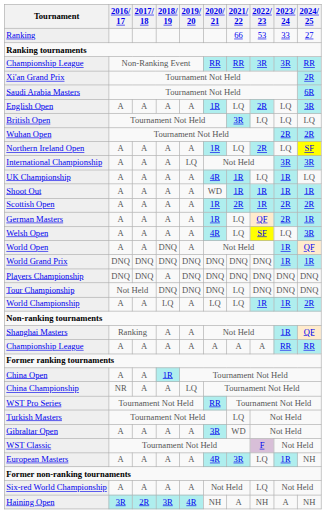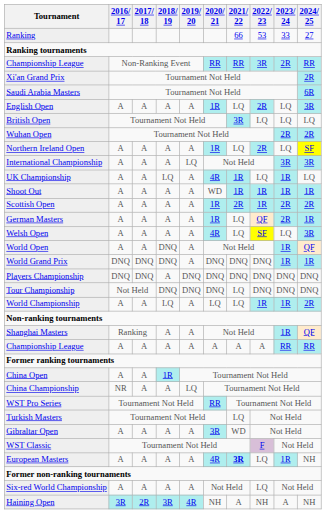 <table class="wikitable" style="font-size:85%;">
 <tr>
 <th>Tournament</th>
 <th><a href='#'>2016/<br>17</a></th>
 <th><a href='#'>2017/<br>18</a></th>
 <th><a href='#'>2018/<br>19</a></th>
 <th><a href='#'>2019/<br>20</a></th>
 <th><a href='#'>2020/<br>21</a></th>
 <th><a href='#'>2021/<br>22</a></th>
 <th><a href='#'>2022/<br>23</a></th>
 <th><a href='#'>2023/<br>24</a></th>
 <th><a href='#'>2024/<br>25</a></th>
 </tr>
 <tr>
 <td style="background:#EFEFEF;"><a href='#'>Ranking</a></td>
 <td align="center"></td>
 <td align="center"></td>
 <td align="center"></td>
 <td align="center"></td>
 <td align="center"></td>
 <td align="center"><a href='#'>66</a></td>
 <td align="center"><a href='#'>53</a></td>
 <td align="center"><a href='#'>33</a></td>
 <td align="center"><a href='#'>27</a></td>
 </tr>
 <tr>
 <td colspan="10"><strong>Ranking tournaments</strong></td>
 </tr>
 <tr>
 <td style="background:#EFEFEF;"><a href='#'>Championship League</a></td>
 <td align="center" colspan="4" style="color:#555555;">Non-Ranking Event</td>
 <td align="center" style="background:#afeeee;"><a href='#'>RR</a></td>
 <td align="center" style="background:#afeeee;"><a href='#'>RR</a></td>
 <td align="center" style="background:#afeeee;"><a href='#'>3R</a></td>
-<td align="center" style="background:#afeeee;"><a href='#'>3R</a></td>
+<td align="center" style="background:#afeeee;"><a href='#'>2R</a></td>
 <td align="center" style="background:#afeeee;"><a href='#'>RR</a></td>
 </tr>
 <tr>
 <td style="background:#EFEFEF;"><a href='#'>Xi'an Grand Prix</a></td>
 <td align="center" colspan="8" style="color:#555555;">Tournament Not Held</td>
 <td align="center" style="background:#afeeee;"><a href='#'>2R</a></td>
 </tr>
 <tr>
 <td style="background:#EFEFEF;"><a href='#'>Saudi Arabia Masters</a></td>
 <td align="center" colspan="8" style="color:#555555;">Tournament Not Held</td>
 <td align="center" style="background:#afeeee;"><a href='#'>6R</a></td>
 </tr>
 <tr>
 <td style="background:#EFEFEF;"><a href='#'>English Open</a></td>
 <td align="center" style="color:#555555;">A</td>
 <td align="center" style="color:#555555;">A</td>
 <td align="center" style="color:#555555;">A</td>
 <td align="center" style="color:#555555;">A</td>
 <td align="center" style="background:#afeeee;"><a href='#'>1R</a></td>
 <td align="center" style="color:#555555;">LQ</td>
 <td align="center" style="background:#afeeee;"><a href='#'>2R</a></td>
 <td align="center" style="color:#555555;">LQ</td>
 <td align="center" style="background:#afeeee;"><a href='#'>3R</a></td>
 </tr>
 <tr>
 <td style="background:#EFEFEF;"><a href='#'>British Open</a></td>
 <td align="center" colspan="5" style="color:#555555;">Tournament Not Held</td>
 <td align="center" style="background:#afeeee;"><a href='#'>3R</a></td>
 <td align="center" style="color:#555555;">LQ</td>
 <td align="center" style="color:#555555;">LQ</td>
 <td align="center" style="color:#555555;">LQ</td>
 </tr>
 <tr>
 <td style="background:#EFEFEF;"><a href='#'>Wuhan Open</a></td>
 <td align="center" colspan="7" style="color:#555555;">Tournament Not Held</td>
 <td align="center" style="background:#afeeee;"><a href='#'>2R</a></td>
 <td align="center" style="background:#afeeee;"><a href='#'>2R</a></td>
 </tr>
 <tr>
 <td style="background:#EFEFEF;"><a href='#'>Northern Ireland Open</a></td>
 <td align="center" style="color:#555555;">A</td>
 <td align="center" style="color:#555555;">A</td>
 <td align="center" style="color:#555555;">A</td>
 <td align="center" style="color:#555555;">A</td>
 <td align="center" style="background:#afeeee;"><a href='#'>1R</a></td>
 <td align="center" style="color:#555555;">LQ</td>
 <td align="center" style="background:#afeeee;"><a href='#'>2R</a></td>
 <td align="center" style="color:#555555;">LQ</td>
 <td align="center" style="background:yellow;"><a href='#'>SF</a></td>
 </tr>
 <tr>
 <td style="background:#EFEFEF;"><a href='#'>International Championship</a></td>
 <td align="center" style="color:#555555;">A</td>
 <td align="center" style="color:#555555;">A</td>
 <td align="center" style="color:#555555;">A</td>
 <td align="center" style="color:#555555;">LQ</td>
 <td align="center" colspan="3" style="color:#555555;">Not Held</td>
 <td align="center" style="background:#afeeee;"><a href='#'>3R</a></td>
 <td align="center" style="background:#afeeee;"><a href='#'>3R</a></td>
 </tr>
 <tr>
 <td style="background:#EFEFEF;"><a href='#'>UK Championship</a></td>
 <td align="center" style="color:#555555;">A</td>
 <td align="center" style="color:#555555;">A</td>
-<td align="center" style="color:#555555;">A</td>
+<td align="center" style="color:#555555;">LQ</td>
 <td align="center" style="color:#555555;">A</td>
 <td align="center" style="background:#afeeee;"><a href='#'>4R</a></td>
 <td align="center" style="background:#afeeee;"><a href='#'>1R</a></td>
 <td align="center" style="color:#555555;">LQ</td>
 <td align="center" style="background:#afeeee;"><a href='#'>1R</a></td>
 <td align="center" style="color:#555555;">LQ</td>
 </tr>
 <tr>
 <td style="background:#EFEFEF;"><a href='#'>Shoot Out</a></td>
 <td align="center" style="color:#555555;">A</td>
 <td align="center" style="color:#555555;">A</td>
 <td align="center" style="color:#555555;">A</td>
 <td align="center" style="color:#555555;">A</td>
 <td align="center" style="color:#555555;">WD</td>
 <td align="center" style="background:#afeeee;"><a href='#'>1R</a></td>
 <td align="center" style="background:#afeeee;"><a href='#'>1R</a></td>
 <td align="center" style="background:#afeeee;"><a href='#'>1R</a></td>
 <td align="center" style="background:#afeeee;"><a href='#'>1R</a></td>
 </tr>
 <tr>
 <td style="background:#EFEFEF;"><a href='#'>Scottish Open</a></td>
 <td align="center" style="color:#555555;">A</td>
 <td align="center" style="color:#555555;">A</td>
 <td align="center" style="color:#555555;">A</td>
 <td align="center" style="color:#555555;">A</td>
 <td align="center" style="background:#afeeee;"><a href='#'>1R</a></td>
 <td align="center" style="background:#afeeee;"><a href='#'>2R</a></td>
 <td align="center" style="background:#afeeee;"><a href='#'>1R</a></td>
 <td align="center" style="background:#afeeee;"><a href='#'>2R</a></td>
 <td align="center" style="background:#afeeee;"><a href='#'>2R</a></td>
 </tr>
 <tr>
 <td style="background:#EFEFEF;"><a href='#'>German Masters</a></td>
 <td align="center" style="color:#555555;">A</td>
 <td align="center" style="color:#555555;">A</td>
 <td align="center" style="color:#555555;">A</td>
 <td align="center" style="color:#555555;">A</td>
 <td align="center" style="background:#afeeee;"><a href='#'>1R</a></td>
 <td align="center" style="color:#555555;">LQ</td>
 <td align="center" style="background:#ffebcd;"><a href='#'>QF</a></td>
 <td align="center" style="background:#afeeee;"><a href='#'>2R</a></td>
 <td align="center" style="background:#afeeee;"><a href='#'>1R</a></td>
 </tr>
 <tr>
 <td style="background:#EFEFEF;"><a href='#'>Welsh Open</a></td>
 <td align="center" style="color:#555555;">A</td>
 <td align="center" style="color:#555555;">A</td>
 <td align="center" style="color:#555555;">A</td>
 <td align="center" style="color:#555555;">A</td>
 <td align="center" style="background:#afeeee;"><a href='#'>4R</a></td>
 <td align="center" style="color:#555555;">LQ</td>
 <td align="center" style="background:yellow;"><a href='#'>SF</a></td>
 <td align="center" style="color:#555555;">LQ</td>
 <td align="center" style="background:#afeeee;"><a href='#'>3R</a></td>
 </tr>
 <tr>
 <td style="background:#EFEFEF;"><a href='#'>World Open</a></td>
 <td align="center" style="color:#555555;">A</td>
 <td align="center" style="color:#555555;">A</td>
 <td align="center" style="color:#555555;">DNQ</td>
 <td align="center" style="color:#555555;">A</td>
 <td align="center" colspan="3" style="color:#555555;">Not Held</td>
 <td align="center" style="background:#afeeee;"><a href='#'>1R</a></td>
 <td align="center" style="background:#ffebcd;"><a href='#'>QF</a></td>
 </tr>
 <tr>
 <td style="background:#EFEFEF;"><a href='#'>World Grand Prix</a></td>
 <td align="center" style="color:#555555;">DNQ</td>
 <td align="center" style="color:#555555;">DNQ</td>
 <td align="center" style="color:#555555;">DNQ</td>
-<td align="center" style="color:#555555;">DNQ</td>
+<td align="center" style="color:#555555;">A</td>
 <td align="center" style="color:#555555;">DNQ</td>
 <td align="center" style="color:#555555;">DNQ</td>
 <td align="center" style="color:#555555;">DNQ</td>
 <td align="center" style="background:#afeeee;"><a href='#'>1R</a></td>
 <td align="center" style="background:#afeeee;"><a href='#'>1R</a></td>
 </tr>
 <tr>
 <td style="background:#EFEFEF;"><a href='#'>Players Championship</a></td>
 <td align="center" style="color:#555555;">DNQ</td>
 <td align="center" style="color:#555555;">DNQ</td>
 <td align="center" style="color:#555555;">A</td>
 <td align="center" style="color:#555555;">DNQ</td>
 <td align="center" style="color:#555555;">DNQ</td>
 <td align="center" style="color:#555555;">DNQ</td>
 <td align="center" style="color:#555555;">DNQ</td>
 <td align="center" style="color:#555555;">DNQ</td>
 <td align="center" style="color:#555555;">DNQ</td>
 </tr>
 <tr>
 <td style="background:#EFEFEF;"><a href='#'>Tour Championship</a></td>
 <td align="center" colspan="2" style="color:#555555;">Not Held</td>
 <td align="center" style="color:#555555;">DNQ</td>
 <td align="center" style="color:#555555;">DNQ</td>
 <td align="center" style="color:#555555;">DNQ</td>
 <td align="center" style="color:#555555;">LQ</td>
 <td align="center" style="color:#555555;">DNQ</td>
 <td align="center" style="color:#555555;">DNQ</td>
 <td align="center" style="color:#555555;">DNQ</td>
 </tr>
 <tr>
 <td style="background:#EFEFEF;"><a href='#'>World Championship</a></td>
 <td align="center" style="color:#555555;">A</td>
 <td align="center" style="color:#555555;">A</td>
 <td align="center" style="color:#555555;">LQ</td>
 <td align="center" style="color:#555555;">A</td>
 <td align="center" style="color:#555555;">LQ</td>
 <td align="center" style="color:#555555;">LQ</td>
 <td align="center" style="background:#afeeee;"><a href='#'>1R</a></td>
 <td align="center" style="background:#afeeee;"><a href='#'>1R</a></td>
 <td align="center" style="background:#afeeee;"><a href='#'>2R</a></td>
 </tr>
 <tr>
 <td colspan="10"><strong>Non-ranking tournaments</strong></td>
 </tr>
 <tr>
 <td style="background:#EFEFEF;"><a href='#'>Shanghai Masters</a></td>
 <td align="center" colspan="2" style="color:#555555;">Ranking</td>
 <td align="center" style="color:#555555;">A</td>
 <td align="center" style="color:#555555;">A</td>
 <td align="center" colspan="3" style="color:#555555;">Not Held</td>
 <td align="center" style="background:#afeeee;"><a href='#'>1R</a></td>
 <td align="center" style="background:#ffebcd;"><a href='#'>QF</a></td>
 </tr>
 <tr>
 <td style="background:#EFEFEF;"><a href='#'>Championship League</a></td>
 <td align="center" style="color:#555555;">A</td>
 <td align="center" style="color:#555555;">A</td>
 <td align="center" style="color:#555555;">A</td>
 <td align="center" style="color:#555555;">A</td>
 <td align="center" style="color:#555555;">A</td>
 <td align="center" style="color:#555555;">A</td>
 <td align="center" style="color:#555555;">A</td>
 <td align="center" style="background:#afeeee;"><a href='#'>RR</a></td>
 <td align="center" style="background:#afeeee;"><a href='#'>RR</a></td>
 </tr>
 <tr>
 <td colspan="10"><strong>Former ranking tournaments</strong></td>
 </tr>
 <tr>
 <td style="background:#EFEFEF;"><a href='#'>China Open</a></td>
 <td align="center" style="color:#555555;">A</td>
 <td align="center" style="color:#555555;">A</td>
 <td align="center" style="background:#afeeee;"><a href='#'>1R</a></td>
 <td align="center" colspan="10" style="color:#555555;">Tournament Not Held</td>
 </tr>
 <tr>
 <td style="background:#EFEFEF;"><a href='#'>China Championship</a></td>
 <td align="center" style="color:#555555;">NR</td>
 <td align="center" style="color:#555555;">A</td>
 <td align="center" style="color:#555555;">A</td>
 <td align="center" style="color:#555555;">LQ</td>
 <td align="center" colspan="10" style="color:#555555;">Tournament Not Held</td>
 </tr>
 <tr>
 <td style="background:#EFEFEF;"><a href='#'>WST Pro Series</a></td>
 <td align="center" colspan="4" style="color:#555555;">Tournament Not Held</td>
 <td align="center" style="background:#afeeee;"><a href='#'>RR</a></td>
 <td align="center" colspan="10" style="color:#555555;">Tournament Not Held</td>
 </tr>
 <tr>
 <td style="background:#EFEFEF;"><a href='#'>Turkish Masters</a></td>
 <td align="center" colspan="5" style="color:#555555;">Tournament Not Held</td>
 <td align="center" style="color:#555555;">LQ</td>
 <td align="center" colspan="3" style="color:#555555;">Not Held</td>
 </tr>
 <tr>
 <td style="background:#EFEFEF;"><a href='#'>Gibraltar Open</a></td>
 <td align="center" style="color:#555555;">A</td>
 <td align="center" style="color:#555555;">A</td>
 <td align="center" style="color:#555555;">A</td>
 <td align="center" style="color:#555555;">A</td>
 <td align="center" style="background:#afeeee;"><a href='#'>3R</a></td>
 <td align="center" style="color:#555555;">WD</td>
 <td align="center" colspan="3" style="color:#555555;">Not Held</td>
 </tr>
 <tr>
 <td style="background:#EFEFEF;"><a href='#'>WST Classic</a></td>
 <td align="center" colspan="6" style="color:#555555;">Tournament Not Held</td>
 <td align="center" style="background:thistle;"><a href='#'>F</a></td>
 <td align="center" colspan="2" style="color:#555555;">Not Held</td>
 </tr>
 <tr>
 <td style="background:#EFEFEF;"><a href='#'>European Masters</a></td>
 <td align="center" style="color:#555555;">A</td>
 <td align="center" style="color:#555555;">A</td>
 <td align="center" style="color:#555555;">A</td>
 <td align="center" style="color:#555555;">A</td>
 <td align="center" style="background:#afeeee;"><a href='#'>4R</a></td>
-<td align="center" style="background:#afeeee;"><a href='#'>3R</a></td>
+<td align="center" style="background:#afeeee;"><strong><a href='#'>3R</a></strong></td>
 <td align="center" style="color:#555555;">LQ</td>
 <td align="center" style="background:#afeeee;"><a href='#'>1R</a></td>
 <td align="center" style="color:#555555;">NH</td>
 </tr>
 <tr>
 <td colspan="10"><strong>Former non-ranking tournaments</strong></td>
 </tr>
 <tr>
 <td style="background:#EFEFEF;"><a href='#'>Six-red World Championship</a></td>
 <td align="center" style="color:#555555;">A</td>
 <td align="center" style="color:#555555;">A</td>
 <td align="center" style="color:#555555;">A</td>
 <td align="center" style="color:#555555;">A</td>
 <td align="center" colspan="2" style="color:#555555;">Not Held</td>
 <td align="center" style="color:#555555;">LQ</td>
 <td align="center" colspan="2" style="color:#555555;">Not Held</td>
 </tr>
 <tr>
 <td style="background:#EFEFEF;"><a href='#'>Haining Open</a></td>
 <td align="center" style="background:#afeeee;"><a href='#'>3R</a></td>
 <td align="center" style="background:#afeeee;"><a href='#'>2R</a></td>
 <td align="center" style="background:#afeeee;"><a href='#'>3R</a></td>
 <td align="center" style="background:#afeeee;"><a href='#'>4R</a></td>
 <td align="center" style="color:#555555;">NH</td>
 <td align="center" style="color:#555555;">A</td>
 <td align="center" style="color:#555555;">NH</td>
 <td align="center" style="color:#555555;">A</td>
 <td align="center" style="color:#555555;">NH</td>
 </tr>
 </table>
